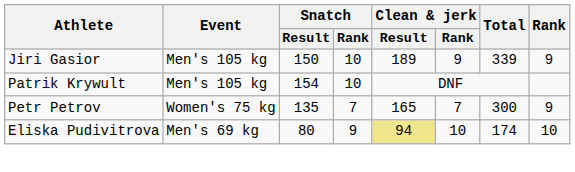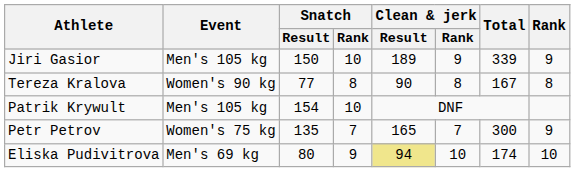 <table class="wikitable" style="font-size:90%">
 <tr>
 <th rowspan="2">Athlete</th>
 <th rowspan="2">Event</th>
 <th colspan="2">Snatch</th>
 <th colspan="2">Clean & jerk</th>
 <th rowspan="2">Total</th>
 <th rowspan="2">Rank</th>
 </tr>
 <tr style="font-size:95%">
 <th>Result</th>
 <th>Rank</th>
 <th>Result</th>
 <th>Rank</th>
 </tr>
 <tr align=center>
 <td align=left>Jiri Gasior</td>
 <td align=left>Men's 105 kg</td>
 <td>150</td>
 <td>10</td>
 <td>189</td>
 <td>9</td>
 <td>339</td>
 <td>9</td>
+</tr>
+<tr align=center>
+<td align=left>Tereza Kralova</td>
+<td align=left>Women's 90 kg</td>
+<td>77</td>
+<td>8</td>
+<td>90</td>
+<td>8</td>
+<td>167</td>
+<td>8</td>
 </tr>
 <tr align=center>
 <td align=left>Patrik Krywult</td>
 <td align=left>Men's 105 kg</td>
 <td>154</td>
 <td>10</td>
 <td colspan=3>DNF</td>
 <td></td>
 </tr>
 <tr align=center>
 <td align=left>Petr Petrov</td>
 <td align=left>Women's 75 kg</td>
 <td>135</td>
 <td>7</td>
 <td>165</td>
 <td>7</td>
 <td>300</td>
 <td>9</td>
 </tr>
 <tr align=center>
 <td align=left>Eliska Pudivitrova</td>
 <td align=left>Men's 69 kg</td>
 <td>80</td>
 <td>9</td>
 <td style="background: khaki;">94</td>
 <td>10</td>
 <td>174</td>
 <td>10</td>
 </tr>
 </table>
